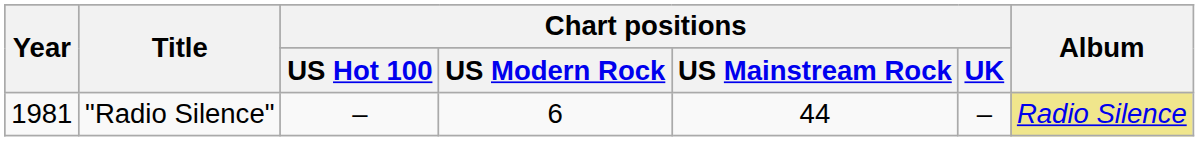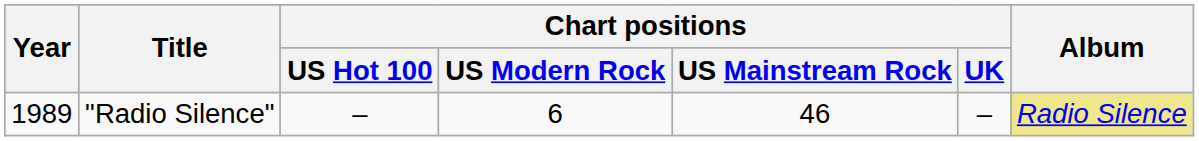 <table class="wikitable">
 <tr>
 <th rowspan="2">Year</th>
 <th rowspan="2">Title</th>
 <th colspan="4">Chart positions</th>
 <th rowspan="2">Album</th>
 </tr>
 <tr>
 <th>US <a href='#'>Hot 100</a></th>
 <th>US <a href='#'>Modern Rock</a></th>
 <th>US <a href='#'>Mainstream Rock</a></th>
 <th><a href='#'>UK</a></th>
 </tr>
 <tr>
-<td>1981</td>
+<td>1989</td>
 <td>"Radio Silence"</td>
 <td align="center">–</td>
 <td align="center">6</td>
-<td align="center">44</td>
+<td align="center">46</td>
 <td align="center">–</td>
 <td style="background: khaki;"><em><a href='#'>Radio Silence</a></em></td>
 </tr>
 </table>
